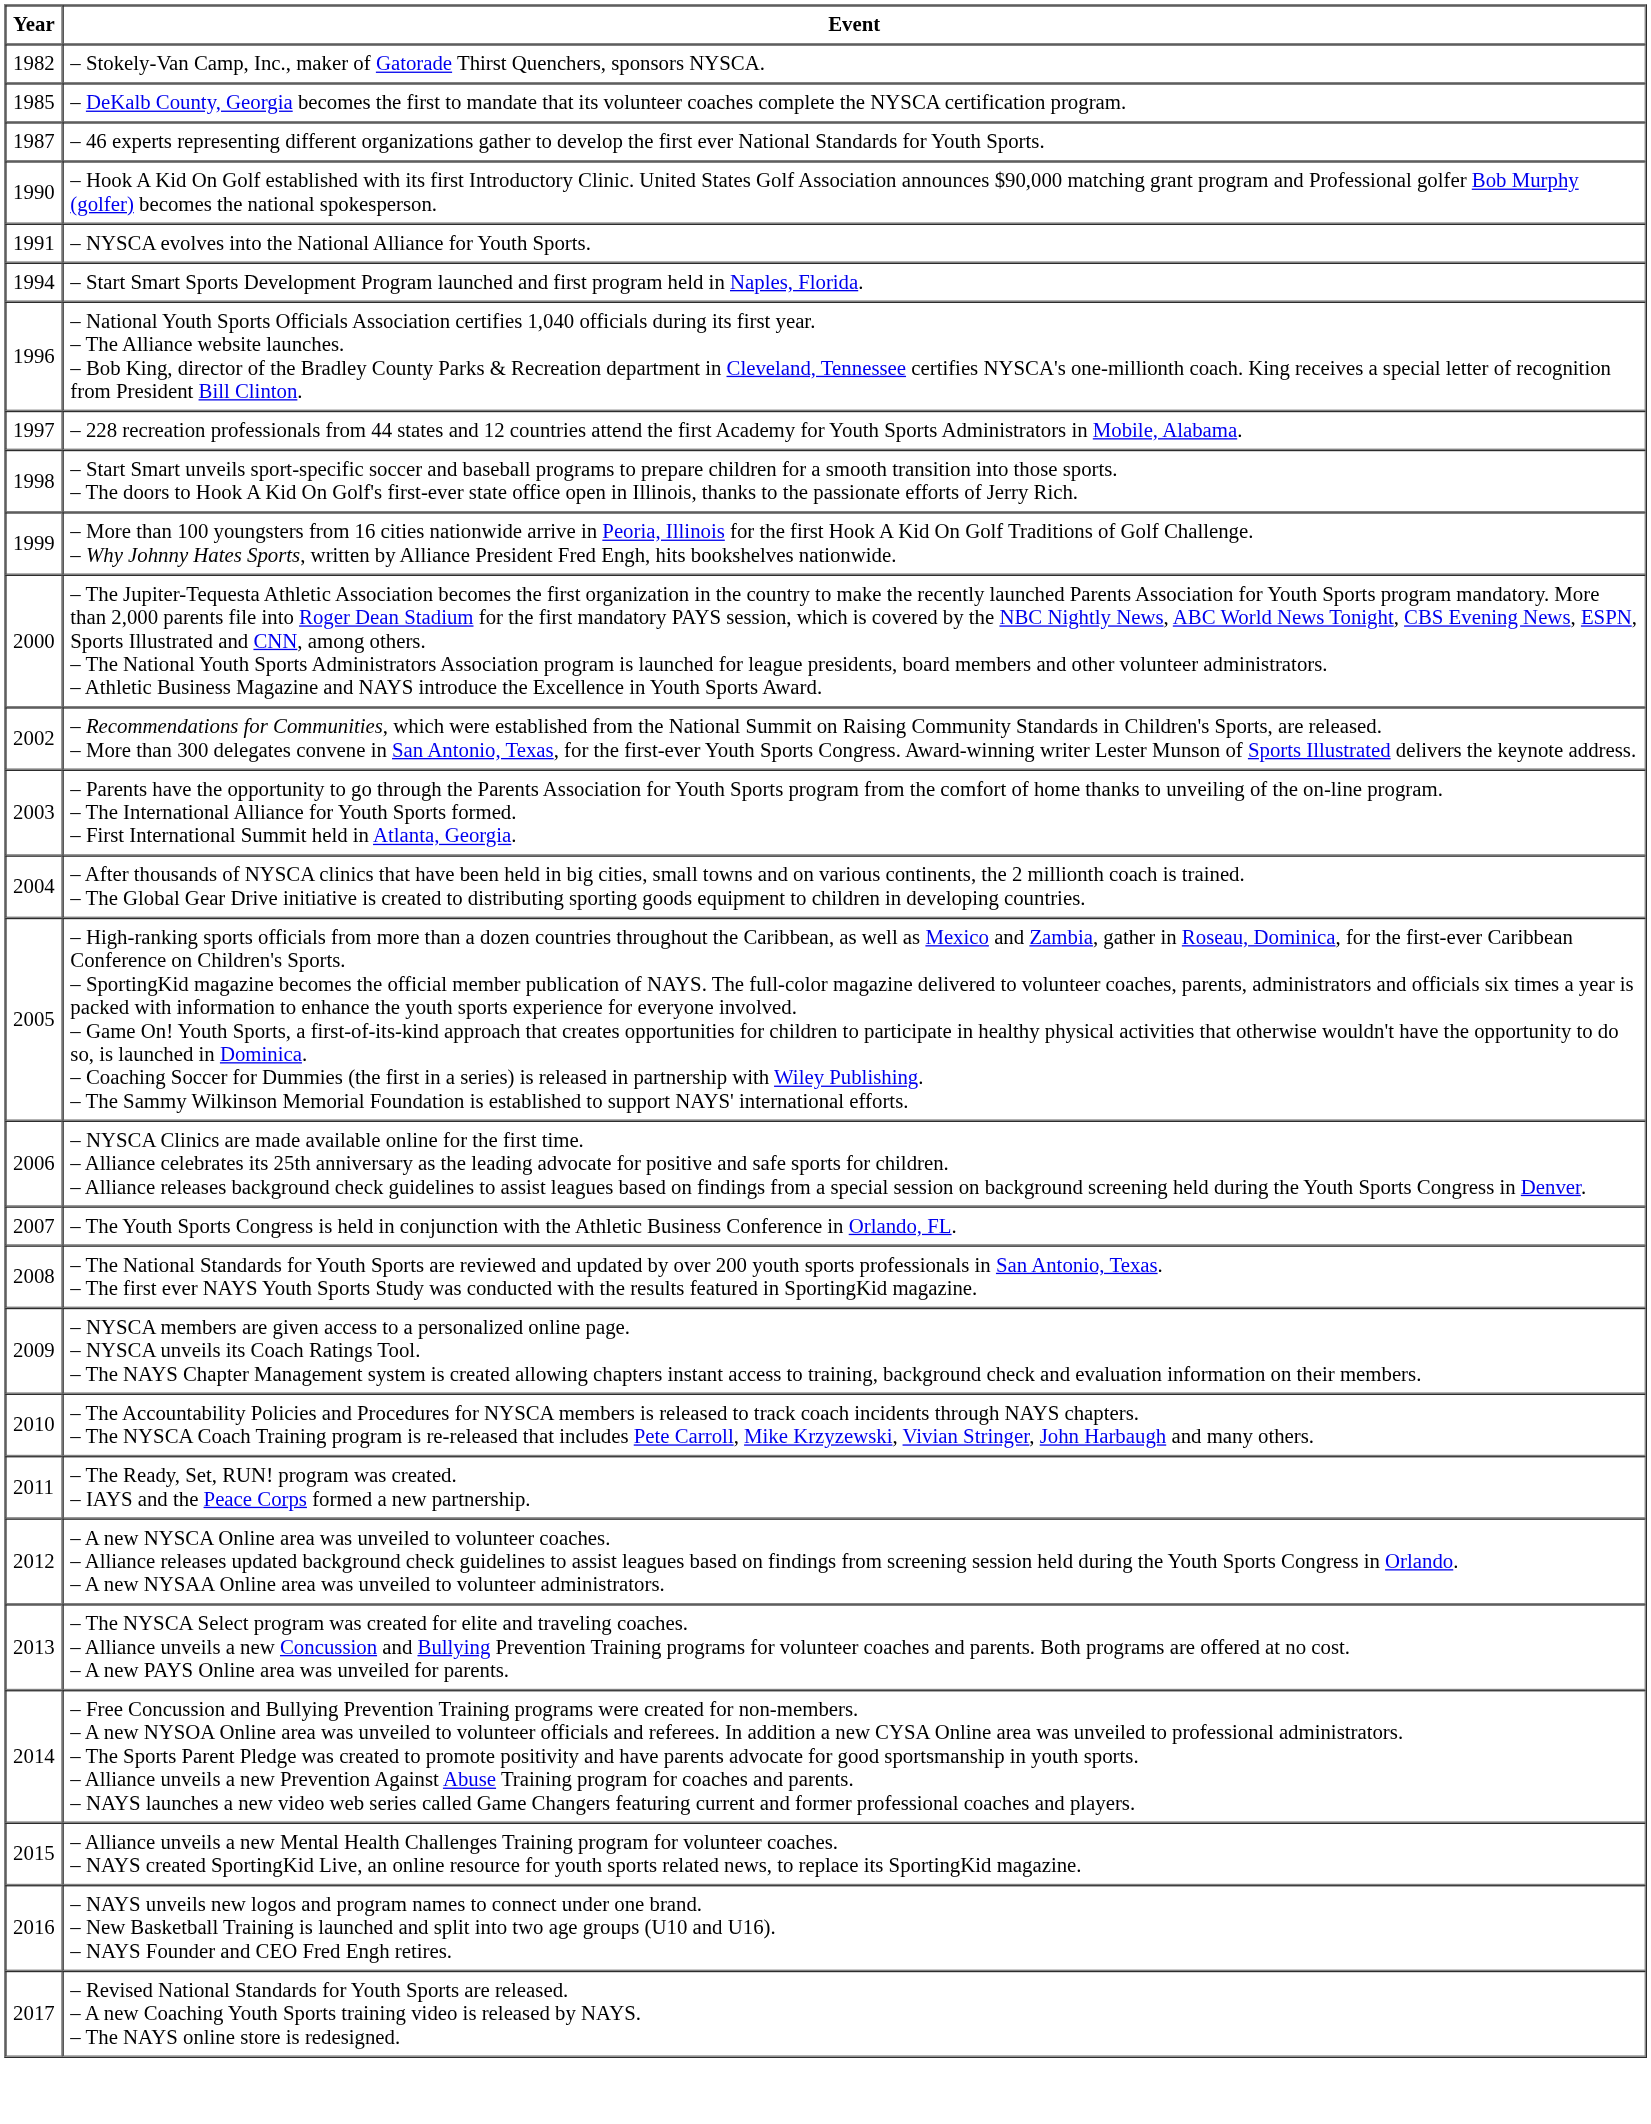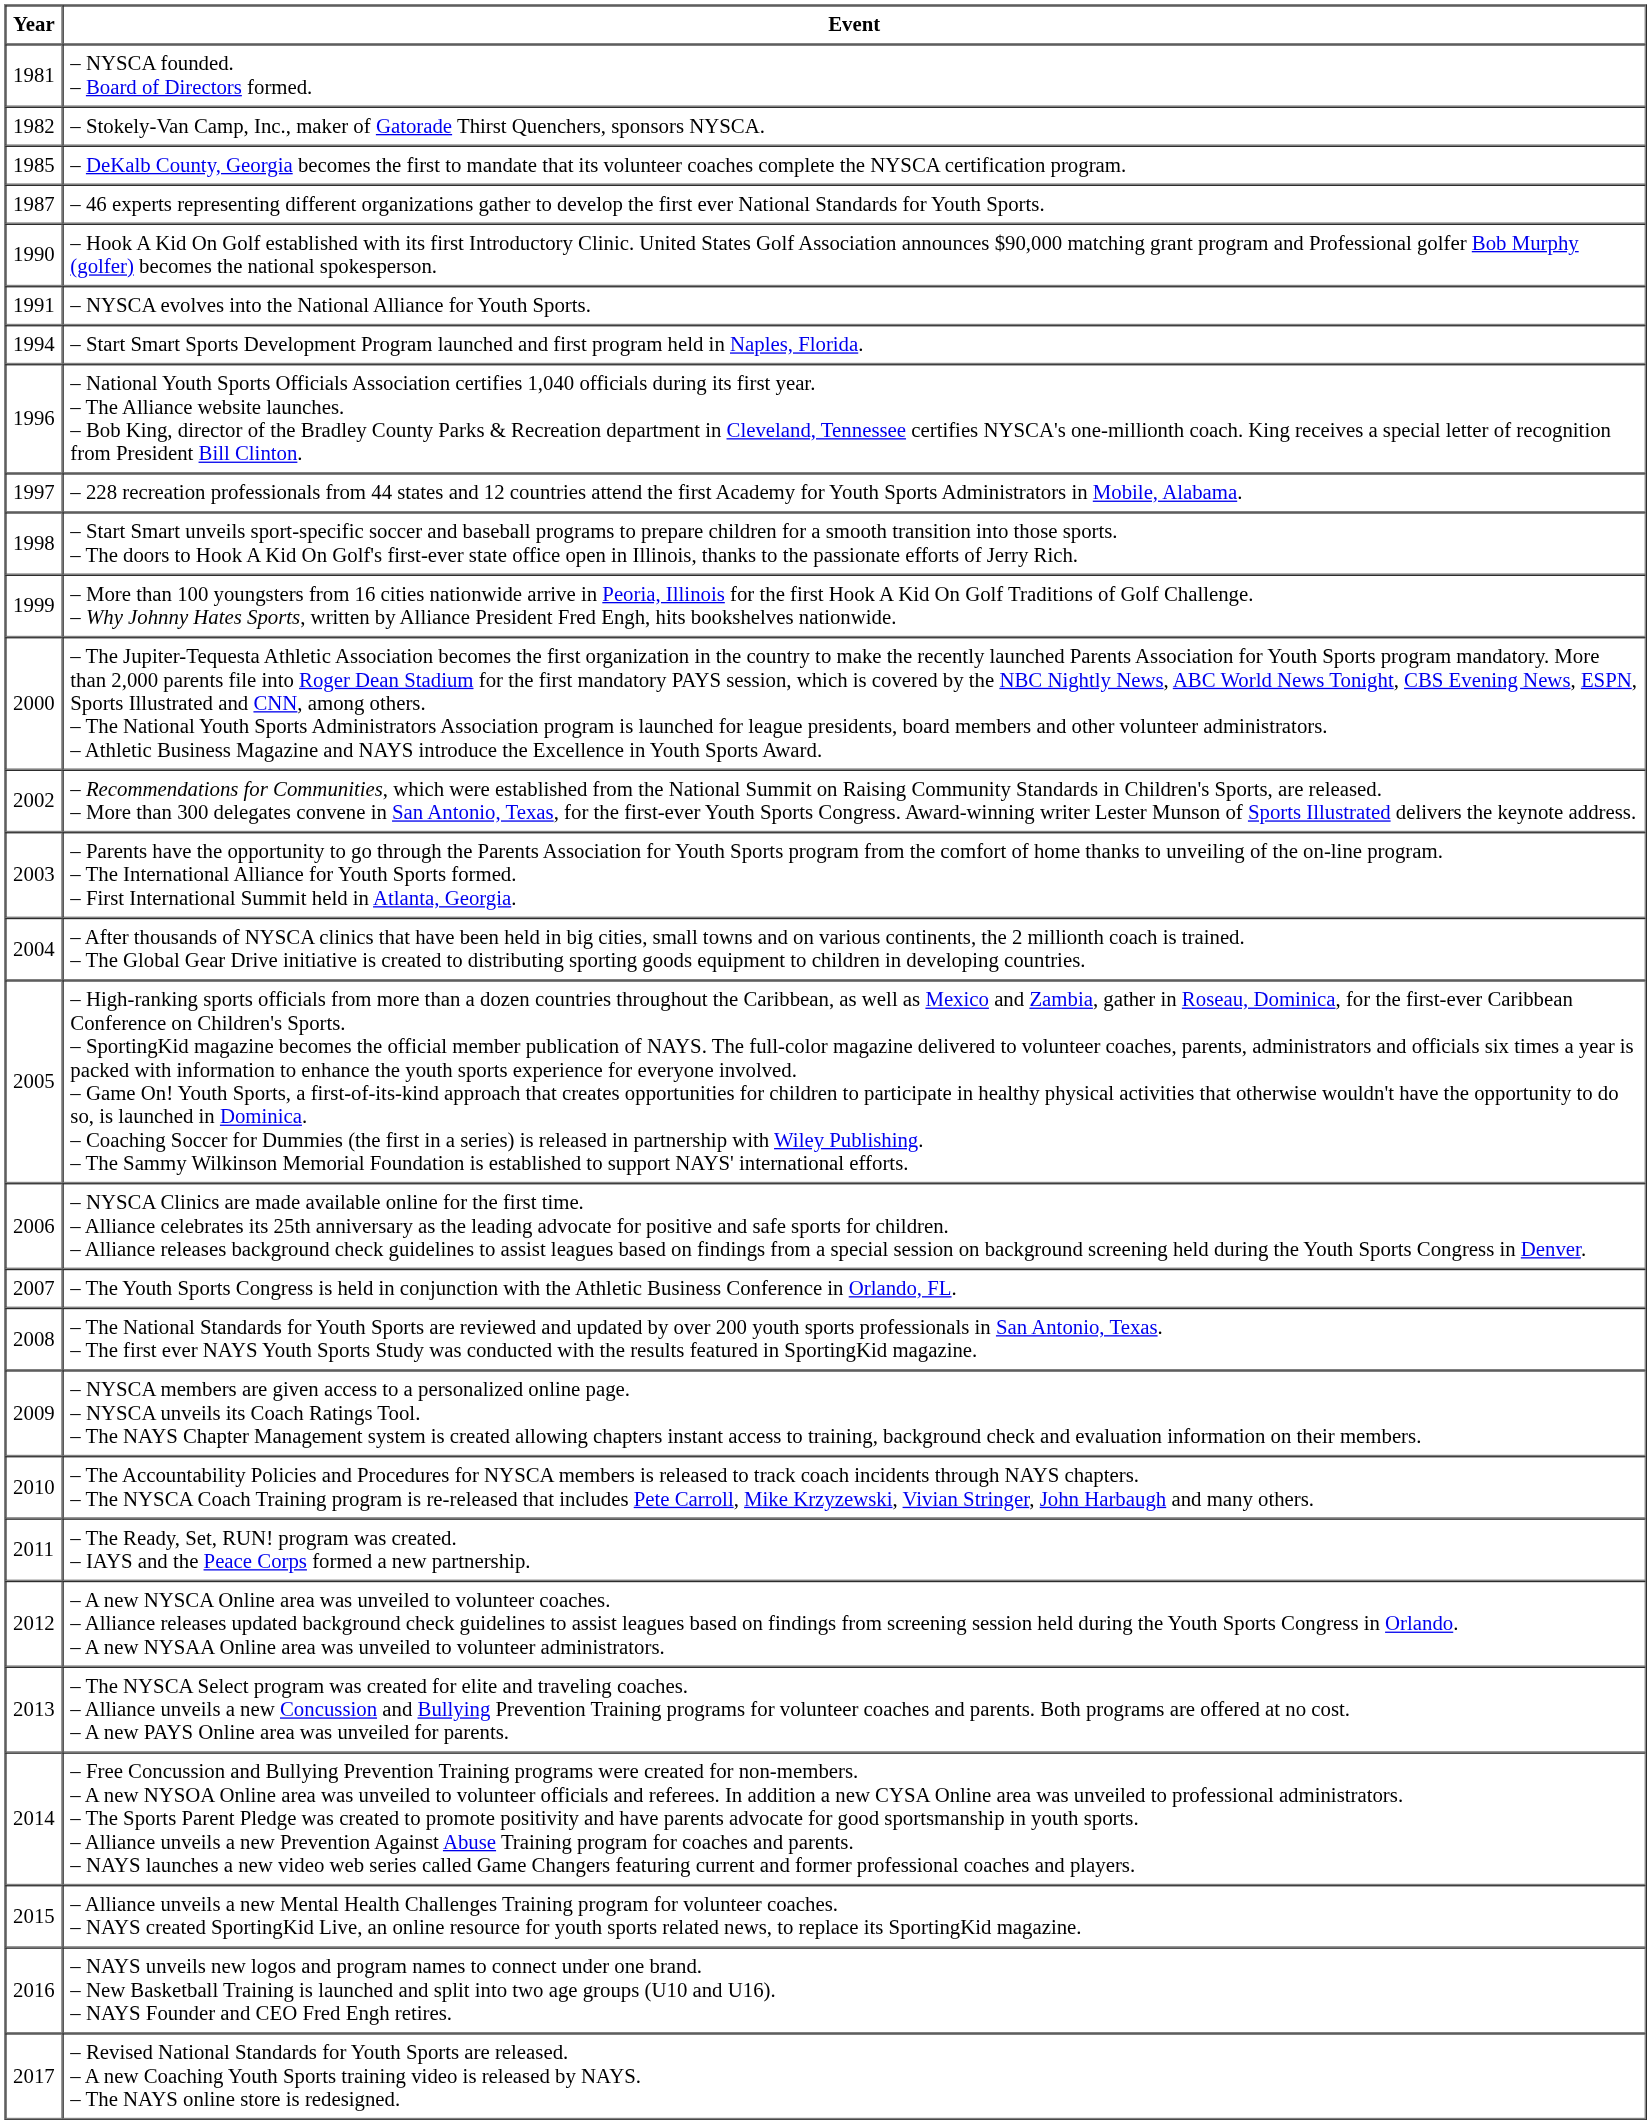 <table border="1" cellspacing="0" cellpadding="5" align="center">
 <tr>
 <th>Year</th>
 <th>Event</th>
+</tr>
+<tr>
+<td>1981</td>
+<td>– NYSCA founded. <br> – <a href='#'>Board of Directors</a> formed.</td>
 </tr>
 <tr>
 <td>1982</td>
 <td>– Stokely-Van Camp, Inc., maker of <a href='#'>Gatorade</a> Thirst Quenchers, sponsors NYSCA.</td>
 </tr>
 <tr>
 <td>1985</td>
 <td>– <a href='#'>DeKalb County, Georgia</a> becomes the first to mandate that its volunteer coaches complete the NYSCA certification program.</td>
 </tr>
 <tr>
 <td>1987</td>
 <td>– 46 experts representing different organizations gather to develop the first ever National Standards for Youth Sports.</td>
 </tr>
 <tr>
 <td>1990</td>
 <td>– Hook A Kid On Golf established with its first Introductory Clinic. United States Golf Association announces $90,000 matching grant program and Professional golfer <a href='#'>Bob Murphy (golfer)</a> becomes the national spokesperson.</td>
 </tr>
 <tr>
 <td>1991</td>
 <td>– NYSCA evolves into the National Alliance for Youth Sports.</td>
 </tr>
 <tr>
 <td>1994</td>
 <td>– Start Smart Sports Development Program launched and first program held in <a href='#'>Naples, Florida</a>.</td>
 </tr>
 <tr>
 <td>1996</td>
 <td>– National Youth Sports Officials Association certifies 1,040 officials during its first year.<br> – The Alliance website launches.<br> – Bob King, director of the Bradley County Parks & Recreation department in <a href='#'>Cleveland, Tennessee</a> certifies NYSCA's one-millionth coach. King receives a special letter of recognition from President <a href='#'>Bill Clinton</a>.</td>
 </tr>
 <tr>
 <td>1997</td>
 <td>– 228 recreation professionals from 44 states and 12 countries attend the first Academy for Youth Sports Administrators in <a href='#'>Mobile, Alabama</a>.</td>
 </tr>
 <tr>
 <td>1998</td>
 <td>– Start Smart unveils sport-specific soccer and baseball programs to prepare children for a smooth transition into those sports. <br> – The doors to Hook A Kid On Golf's first-ever state office open in Illinois, thanks to the passionate efforts of Jerry Rich.</td>
 </tr>
 <tr>
 <td>1999</td>
 <td>– More than 100 youngsters from 16 cities nationwide arrive in <a href='#'>Peoria, Illinois</a> for the first Hook A Kid On Golf Traditions of Golf Challenge. <br> – <em>Why Johnny Hates Sports</em>, written by Alliance President Fred Engh, hits bookshelves nationwide.</td>
 </tr>
 <tr>
 <td>2000</td>
 <td>– The Jupiter-Tequesta Athletic Association becomes the first organization in the country to make the recently launched Parents Association for Youth Sports program mandatory. More than 2,000 parents file into <a href='#'>Roger Dean Stadium</a> for the first mandatory PAYS session, which is covered by the <a href='#'>NBC Nightly News</a>, <a href='#'>ABC World News Tonight</a>, <a href='#'>CBS Evening News</a>, <a href='#'>ESPN</a>, Sports Illustrated and <a href='#'>CNN</a>, among others. <br> – The National Youth Sports Administrators Association program is launched for league presidents, board members and other volunteer administrators.<br> – Athletic Business Magazine and NAYS introduce the Excellence in Youth Sports Award.</td>
 </tr>
 <tr>
 <td>2002</td>
 <td>– <em>Recommendations for Communities</em>, which were established from the National Summit on Raising Community Standards in Children's Sports, are released.<br> – More than 300 delegates convene in <a href='#'>San Antonio, Texas</a>, for the first-ever Youth Sports Congress. Award-winning writer Lester Munson of <a href='#'>Sports Illustrated</a> delivers the keynote address.</td>
 </tr>
 <tr>
 <td>2003</td>
 <td>– Parents have the opportunity to go through the Parents Association for Youth Sports program from the comfort of home thanks to unveiling of the on-line program.<br> – The International Alliance for Youth Sports formed.<br> – First International Summit held in <a href='#'>Atlanta, Georgia</a>.</td>
 </tr>
 <tr>
 <td>2004</td>
 <td>– After thousands of NYSCA clinics that have been held in big cities, small towns and on various continents, the 2 millionth coach is trained.<br> – The Global Gear Drive initiative is created to distributing sporting goods equipment to children in developing countries.</td>
 </tr>
 <tr>
 <td>2005</td>
 <td>– High-ranking sports officials from more than a dozen countries throughout the Caribbean, as well as <a href='#'>Mexico</a> and <a href='#'>Zambia</a>, gather in <a href='#'>Roseau, Dominica</a>, for the first-ever Caribbean Conference on Children's Sports.<br> – SportingKid magazine becomes the official member publication of NAYS. The full-color magazine delivered to volunteer coaches, parents, administrators and officials six times a year is packed with information to enhance the youth sports experience for everyone involved.<br> – Game On! Youth Sports, a first-of-its-kind approach that creates opportunities for children to participate in healthy physical activities that otherwise wouldn't have the opportunity to do so, is launched in <a href='#'>Dominica</a>.<br> – Coaching Soccer for Dummies (the first in a series) is released in partnership with <a href='#'>Wiley Publishing</a>.<br> – The Sammy Wilkinson Memorial Foundation is established to support NAYS' international efforts.</td>
 </tr>
 <tr>
 <td>2006</td>
 <td>– NYSCA Clinics are made available online for the first time.<br> – Alliance celebrates its 25th anniversary as the leading advocate for positive and safe sports for children.<br> – Alliance releases background check guidelines to assist leagues based on findings from a special session on background screening held during the Youth Sports Congress in <a href='#'>Denver</a>.</td>
 </tr>
 <tr>
 <td>2007</td>
 <td>– The Youth Sports Congress is held in conjunction with the Athletic Business Conference in <a href='#'>Orlando, FL</a>.</td>
 </tr>
 <tr>
 <td>2008</td>
 <td>– The National Standards for Youth Sports are reviewed and updated by over 200 youth sports professionals in <a href='#'>San Antonio, Texas</a>.<br> – The first ever NAYS Youth Sports Study was conducted with the results featured in SportingKid magazine.</td>
 </tr>
 <tr>
 <td>2009</td>
 <td>– NYSCA members are given access to a personalized online page.<br> – NYSCA unveils its Coach Ratings Tool.<br> – The NAYS Chapter Management system is created allowing chapters instant access to training, background check and evaluation information on their members.</td>
 </tr>
 <tr>
 <td>2010</td>
 <td>– The Accountability Policies and  Procedures for NYSCA members is released to track coach incidents through NAYS chapters.<br> – The NYSCA Coach Training program is re-released that includes <a href='#'>Pete Carroll</a>, <a href='#'>Mike Krzyzewski</a>, <a href='#'>Vivian Stringer</a>, <a href='#'>John Harbaugh</a> and many others.</td>
 </tr>
 <tr>
 <td>2011</td>
 <td>– The Ready, Set, RUN! program was created.<br> – IAYS and the <a href='#'>Peace Corps</a> formed a new partnership.</td>
 </tr>
 <tr>
 <td>2012</td>
 <td>– A new NYSCA Online area was unveiled to volunteer coaches.<br> – Alliance releases updated background check guidelines to assist leagues based on findings from screening session held during the Youth Sports Congress in <a href='#'>Orlando</a>.<br> – A new NYSAA Online area was unveiled to volunteer administrators.</td>
 </tr>
 <tr>
 <td>2013</td>
 <td>– The NYSCA Select program was created for elite and traveling coaches.<br> – Alliance unveils a new <a href='#'>Concussion</a> and <a href='#'>Bullying</a> Prevention Training programs for volunteer coaches and parents. Both programs are offered at no cost.<br> – A new PAYS Online area was unveiled for parents.</td>
 </tr>
 <tr>
 <td>2014</td>
 <td>– Free Concussion and Bullying Prevention Training programs were created for non-members.<br> – A new NYSOA Online area was unveiled to volunteer officials and referees. In addition a new CYSA Online area was unveiled to professional administrators.<br> – The Sports Parent Pledge was created to promote positivity and have parents advocate for good sportsmanship in youth sports.<br> – Alliance unveils a new Prevention Against <a href='#'>Abuse</a> Training program for coaches and parents.<br> – NAYS launches a new video web series called Game Changers featuring current and former professional coaches and players.</td>
 </tr>
 <tr>
 <td>2015</td>
 <td>– Alliance unveils a new Mental Health Challenges Training program for volunteer coaches.<br> – NAYS created SportingKid Live, an online resource for youth sports related news, to replace its SportingKid magazine.</td>
 </tr>
 <tr>
 <td>2016</td>
 <td>– NAYS unveils new logos and program names to connect under one brand. <br> – New Basketball Training is launched and split into two age groups (U10 and U16).<br> – NAYS Founder and CEO Fred Engh retires.</td>
 </tr>
 <tr>
 <td>2017</td>
 <td>– Revised National Standards for Youth Sports are released.<br> – A new Coaching Youth Sports training video is released by NAYS.<br> – The NAYS online store is redesigned.</td>
 </tr>
 </table>
